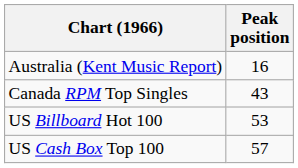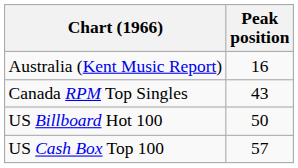 <table class="wikitable">
 <tr>
 <th>Chart (1966)</th>
 <th>Peak<br>position</th>
 </tr>
 <tr>
 <td>Australia (<a href='#'>Kent Music Report</a>)</td>
 <td align="center">16</td>
 </tr>
 <tr>
 <td>Canada <em><a href='#'>RPM</a></em> Top Singles</td>
 <td align="center">43</td>
 </tr>
 <tr>
 <td>US <em><a href='#'>Billboard</a></em> Hot 100</td>
-<td align="center">53</td>
+<td align="center">50</td>
 </tr>
 <tr>
 <td>US <em><a href='#'>Cash Box</a></em> Top 100</td>
 <td align="center">57</td>
 </tr>
 </table>
